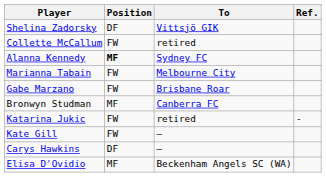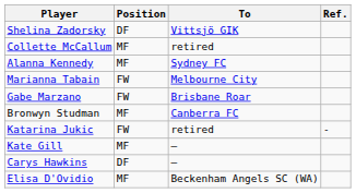 <table class="wikitable sortable" ;">
 <tr>
 <th><strong>Player</strong></th>
 <th><strong>Position</strong></th>
 <th><strong>To</strong></th>
 <th><strong>Ref.</strong></th>
 </tr>
 <tr>
 <td> <a href='#'>Shelina Zadorsky</a></td>
 <td>DF</td>
 <td> <a href='#'>Vittsjö GIK</a></td>
 <td></td>
 </tr>
 <tr>
 <td> <a href='#'>Collette McCallum</a></td>
-<td>FW</td>
+<td>MF</td>
 <td>retired</td>
 <td></td>
 </tr>
 <tr>
 <td> <a href='#'>Alanna Kennedy</a></td>
-<td><strong>MF</strong></td>
+<td>MF</td>
 <td> <a href='#'>Sydney FC</a></td>
 <td></td>
 </tr>
 <tr>
 <td> <a href='#'>Marianna Tabain</a></td>
 <td>FW</td>
 <td> <a href='#'>Melbourne City</a></td>
 <td></td>
 </tr>
 <tr>
 <td> <a href='#'>Gabe Marzano</a></td>
 <td>FW</td>
 <td> <a href='#'>Brisbane Roar</a></td>
 <td></td>
 </tr>
 <tr>
 <td> Bronwyn Studman</td>
 <td>MF</td>
 <td> <a href='#'>Canberra FC</a></td>
 <td></td>
 </tr>
 <tr>
 <td> <a href='#'>Katarina Jukic</a></td>
 <td>FW</td>
 <td>retired</td>
 <td>-</td>
 </tr>
 <tr>
 <td> <a href='#'>Kate Gill</a></td>
-<td>FW</td>
+<td>MF</td>
 <td>–</td>
 <td></td>
 </tr>
 <tr>
 <td> <a href='#'>Carys Hawkins</a></td>
 <td>DF</td>
 <td>–</td>
 <td></td>
 </tr>
 <tr>
 <td> <a href='#'>Elisa D'Ovidio</a></td>
 <td>MF</td>
 <td>Beckenham Angels SC (WA)</td>
 <td></td>
 </tr>
 </table>
